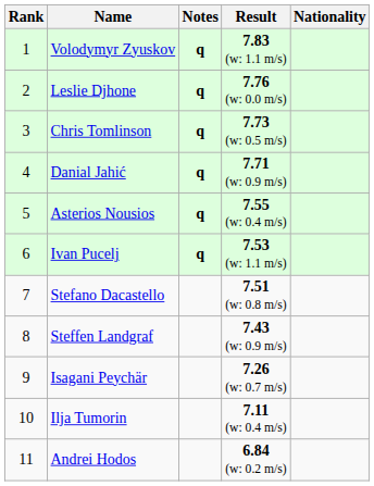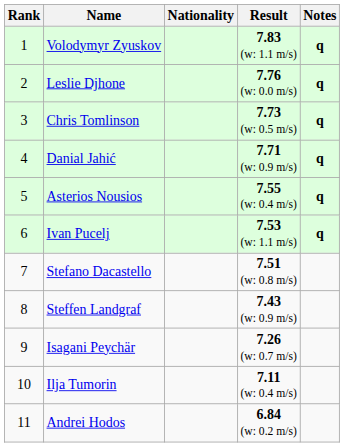 <table class="wikitable sortable" style="text-align:center">
 <tr>
 <th>Rank</th>
 <th>Name</th>
+<th>Nationality</th>
+<th>Result</th>
 <th>Notes</th>
-<th>Result</th>
-<th>Nationality</th>
 </tr>
 <tr bgcolor=ddffdd>
 <td>1</td>
 <td align=left><a href='#'>Volodymyr Zyuskov</a></td>
+<td align=left></td>
+<td><strong>7.83</strong><br><small>(w: 1.1 m/s)</small></td>
 <td><strong>q</strong></td>
-<td><strong>7.83</strong><br><small>(w: 1.1 m/s)</small></td>
-<td align=left></td>
 </tr>
 <tr bgcolor=ddffdd>
 <td>2</td>
 <td align=left><a href='#'>Leslie Djhone</a></td>
+<td align=left></td>
+<td><strong>7.76</strong><br><small>(w: 0.0 m/s)</small></td>
 <td><strong>q</strong></td>
-<td><strong>7.76</strong><br><small>(w: 0.0 m/s)</small></td>
-<td align=left></td>
 </tr>
 <tr bgcolor=ddffdd>
 <td>3</td>
 <td align=left><a href='#'>Chris Tomlinson</a></td>
+<td align=left></td>
+<td><strong>7.73</strong><br><small>(w: 0.5 m/s)</small></td>
 <td><strong>q</strong></td>
-<td><strong>7.73</strong><br><small>(w: 0.5 m/s)</small></td>
-<td align=left></td>
 </tr>
 <tr bgcolor=ddffdd>
 <td>4</td>
 <td align=left><a href='#'>Danial Jahić</a></td>
+<td align=left></td>
+<td><strong>7.71</strong><br><small>(w: 0.9 m/s)</small></td>
 <td><strong>q</strong></td>
-<td><strong>7.71</strong><br><small>(w: 0.9 m/s)</small></td>
-<td align=left></td>
 </tr>
 <tr bgcolor=ddffdd>
 <td>5</td>
 <td align=left><a href='#'>Asterios Nousios</a></td>
+<td align=left></td>
+<td><strong>7.55</strong><br><small>(w: 0.4 m/s)</small></td>
 <td><strong>q</strong></td>
-<td><strong>7.55</strong><br><small>(w: 0.4 m/s)</small></td>
-<td align=left></td>
 </tr>
 <tr bgcolor=ddffdd>
 <td>6</td>
 <td align=left><a href='#'>Ivan Pucelj</a></td>
+<td align=left></td>
+<td><strong>7.53</strong><br><small>(w: 1.1 m/s)</small></td>
 <td><strong>q</strong></td>
-<td><strong>7.53</strong><br><small>(w: 1.1 m/s)</small></td>
-<td align=left></td>
 </tr>
 <tr>
 <td>7</td>
 <td align=left><a href='#'>Stefano Dacastello</a></td>
+<td align=left></td>
+<td><strong>7.51</strong><br><small>(w: 0.8 m/s)</small></td>
 <td></td>
-<td><strong>7.51</strong><br><small>(w: 0.8 m/s)</small></td>
-<td align=left></td>
 </tr>
 <tr>
 <td>8</td>
 <td align=left><a href='#'>Steffen Landgraf</a></td>
+<td align=left></td>
+<td><strong>7.43</strong><br><small>(w: 0.9 m/s)</small></td>
 <td></td>
-<td><strong>7.43</strong><br><small>(w: 0.9 m/s)</small></td>
-<td align=left></td>
 </tr>
 <tr>
 <td>9</td>
 <td align=left><a href='#'>Isagani Peychär</a></td>
+<td align=left></td>
+<td><strong>7.26</strong><br><small>(w: 0.7 m/s)</small></td>
 <td></td>
-<td><strong>7.26</strong><br><small>(w: 0.7 m/s)</small></td>
-<td align=left></td>
 </tr>
 <tr>
 <td>10</td>
 <td align=left><a href='#'>Ilja Tumorin</a></td>
+<td align=left></td>
+<td><strong>7.11</strong><br><small>(w: 0.4 m/s)</small></td>
 <td></td>
-<td><strong>7.11</strong><br><small>(w: 0.4 m/s)</small></td>
-<td align=left></td>
 </tr>
 <tr>
 <td>11</td>
 <td align=left><a href='#'>Andrei Hodos</a></td>
+<td align=left></td>
+<td><strong>6.84</strong><br><small>(w: 0.2 m/s)</small></td>
 <td></td>
-<td><strong>6.84</strong><br><small>(w: 0.2 m/s)</small></td>
-<td align=left></td>
 </tr>
 </table>
